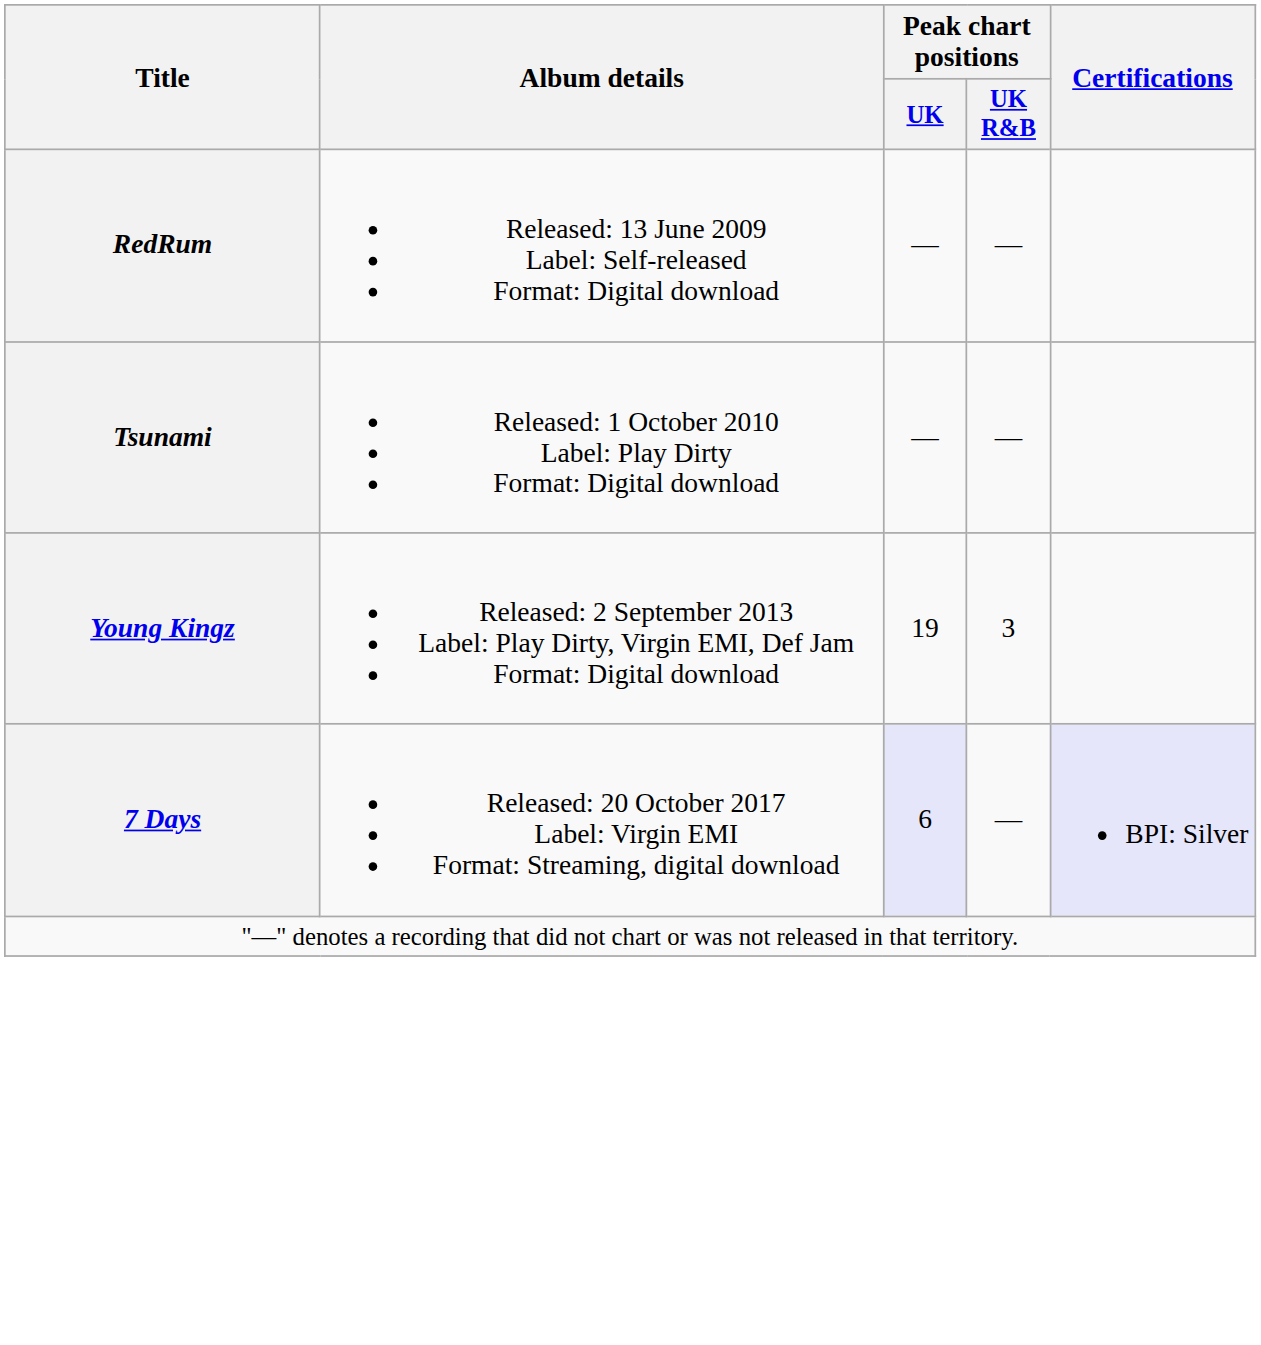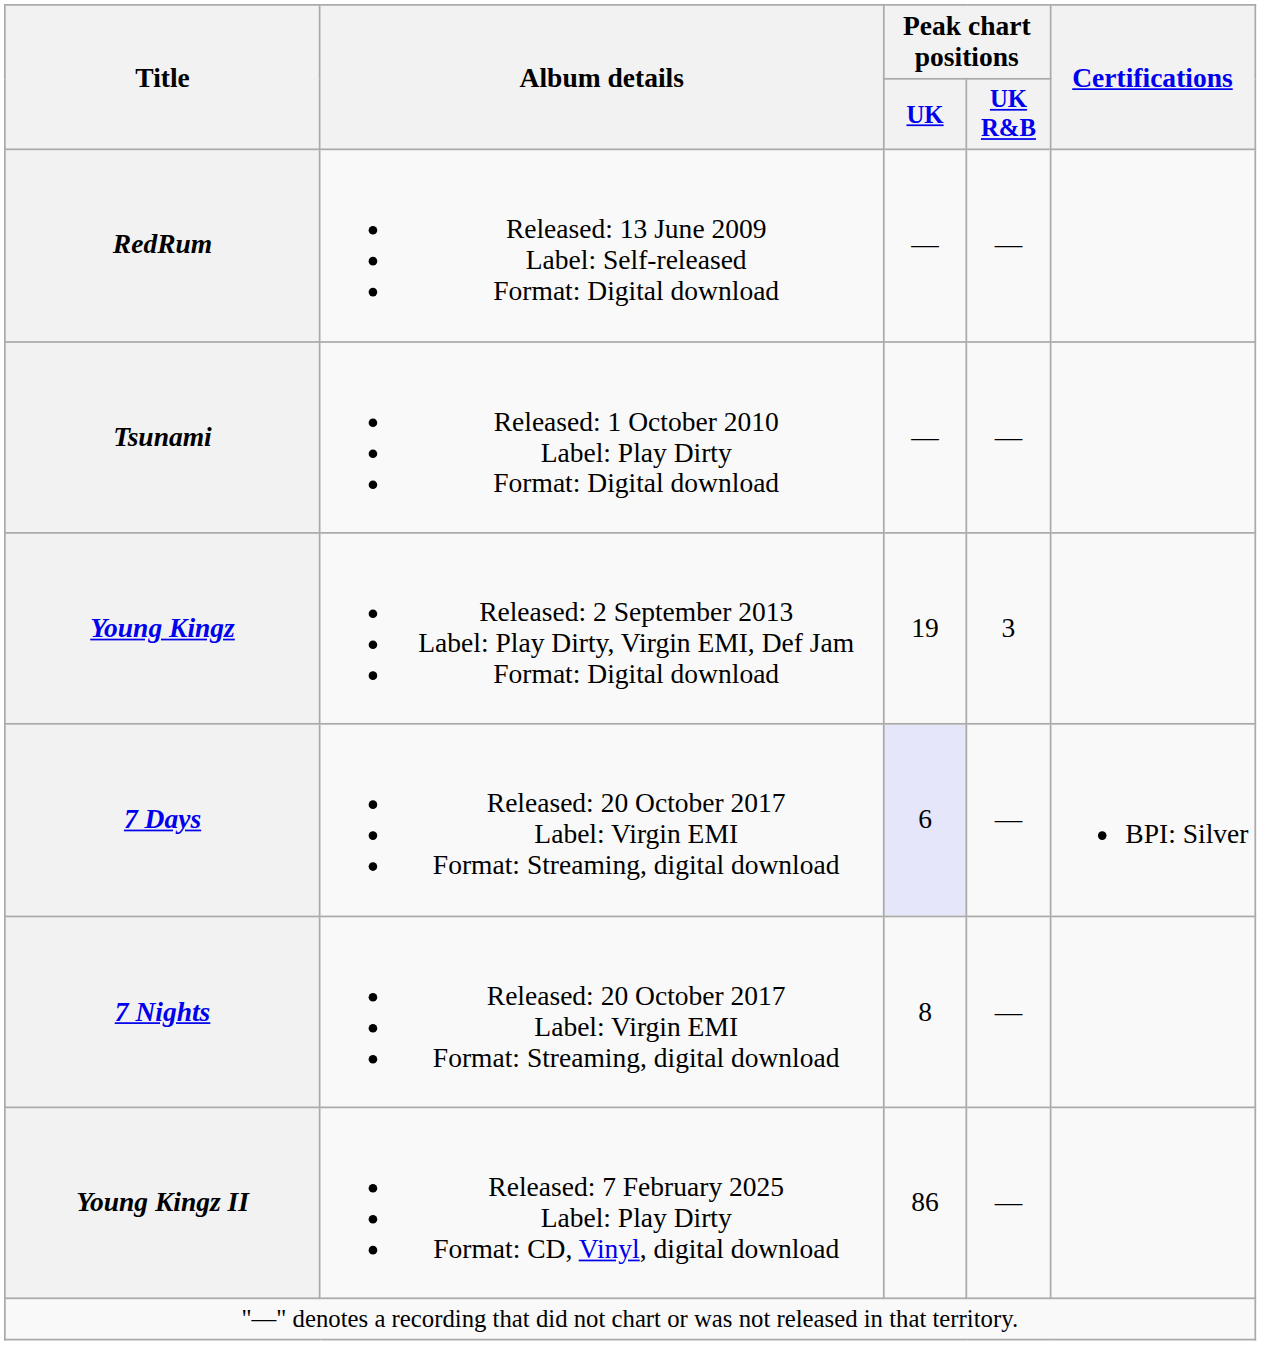 <table class="wikitable plainrowheaders" style="text-align:center;">
 <tr>
 <th scope="col" rowspan="2" style="width:11em;">Title</th>
 <th scope="col" rowspan="2" style="width:20em;">Album details</th>
 <th scope="col" colspan="2">Peak chart positions</th>
 <th rowspan="2"><a href='#'>Certifications</a></th>
 </tr>
 <tr>
 <th scope="col" style="width:2.9em;font-size:90%;"><a href='#'>UK</a><br></th>
 <th scope="col" style="width:2.9em;font-size:90%;"><a href='#'>UK<br>R&B</a><br></th>
 </tr>
 <tr>
 <th scope="row"><em>RedRum</em></th>
 <td><br><ul><li>Released: 13 June 2009</li><li>Label: Self-released</li><li>Format: Digital download</li></ul></td>
 <td>—</td>
 <td>—</td>
 <td></td>
 </tr>
 <tr>
 <th scope="row"><em>Tsunami</em></th>
 <td><br><ul><li>Released: 1 October 2010</li><li>Label: Play Dirty</li><li>Format: Digital download</li></ul></td>
 <td>—</td>
 <td>—</td>
 <td></td>
 </tr>
 <tr>
 <th scope="row"><em><a href='#'>Young Kingz</a></em></th>
 <td><br><ul><li>Released: 2 September 2013 <span></span></li><li>Label: Play Dirty, Virgin EMI, Def Jam</li><li>Format: Digital download</li></ul></td>
 <td>19</td>
 <td>3</td>
 <td></td>
 </tr>
 <tr>
 <th scope="row"><em><a href='#'>7 Days</a></em></th>
 <td><br><ul><li>Released: 20 October 2017</li><li>Label: Virgin EMI</li><li>Format: Streaming, digital download</li></ul></td>
 <td style="background: lavender;">6</td>
 <td>—</td>
-<td style="background: lavender;"><br><ul><li>BPI: Silver</li></ul></td>
+<td><br><ul><li>BPI: Silver</li></ul></td>
+</tr>
+<tr>
+<th scope="row"><em><a href='#'>7 Nights</a></em></th>
+<td><br><ul><li>Released: 20 October 2017</li><li>Label: Virgin EMI</li><li>Format: Streaming, digital download</li></ul></td>
+<td>8</td>
+<td>—</td>
+<td></td>
+</tr>
+<tr>
+<th scope="row"><em>Young Kingz II</em></th>
+<td><br><ul><li>Released: 7 February 2025</li><li>Label: Play Dirty</li><li>Format: CD, <a href='#'>Vinyl</a>, digital download</li></ul></td>
+<td>86</td>
+<td>—</td>
+<td></td>
 </tr>
 <tr>
 <td colspan="5" style="font-size:90%">"—" denotes a recording that did not chart or was not released in that territory.</td>
 </tr>
 </table>
